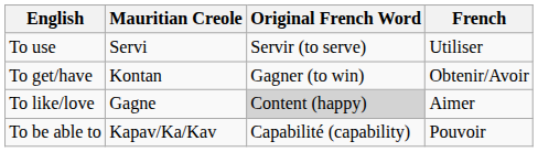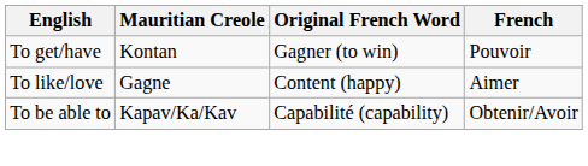 <table class="wikitable">
 <tr>
 <th>English</th>
 <th>Mauritian Creole</th>
 <th>Original French Word</th>
 <th>French</th>
 </tr>
 <tr>
-<td>To use</td>
-<td>Servi</td>
-<td>Servir (to serve)</td>
-<td>Utiliser</td>
-</tr>
-<tr>
 <td>To get/have</td>
 <td>Kontan</td>
 <td>Gagner (to win)</td>
-<td>Obtenir/Avoir</td>
+<td>Pouvoir</td>
 </tr>
 <tr>
 <td>To like/love</td>
 <td>Gagne</td>
-<td style="background: lightgrey;">Content (happy)</td>
+<td>Content (happy)</td>
 <td>Aimer</td>
 </tr>
 <tr>
 <td>To be able to</td>
 <td>Kapav/Ka/Kav</td>
 <td>Capabilité (capability)</td>
-<td>Pouvoir</td>
+<td>Obtenir/Avoir</td>
 </tr>
 </table>
